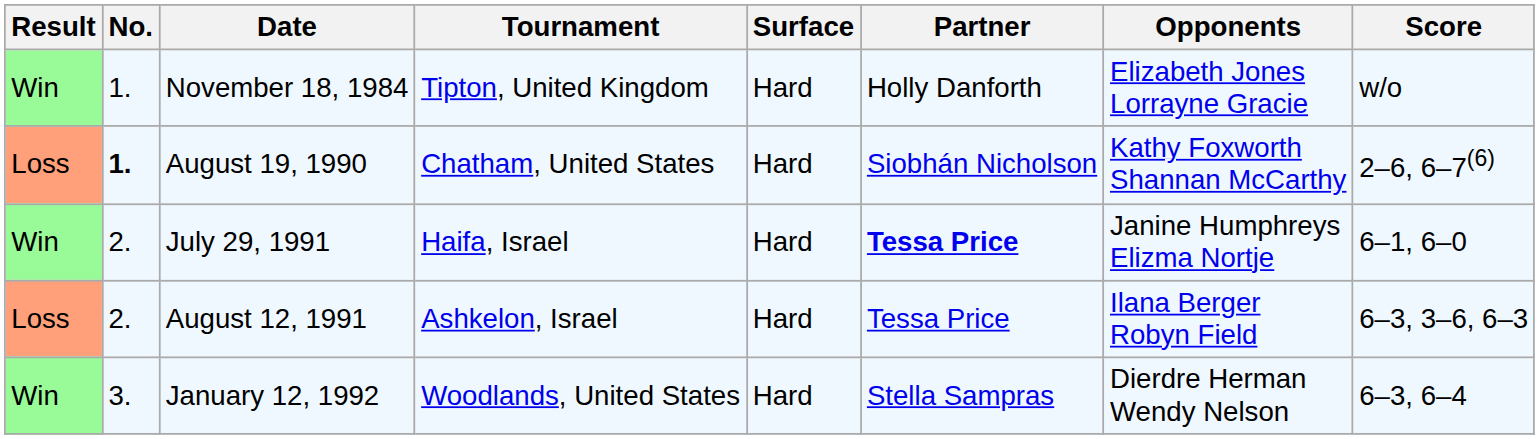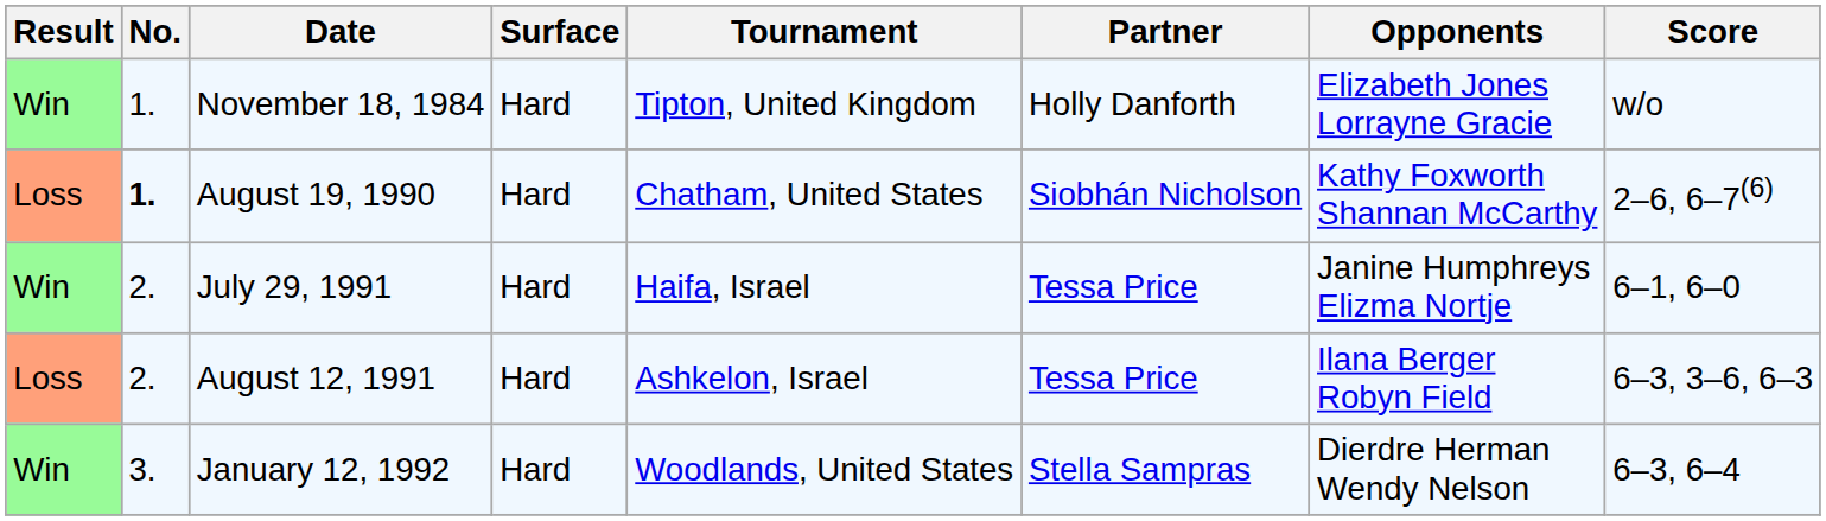 <table class="sortable wikitable" style=font-size:97%>
 <tr>
 <th>Result</th>
 <th>No.</th>
 <th>Date</th>
+<th>Surface</th>
 <th>Tournament</th>
-<th>Surface</th>
 <th>Partner</th>
 <th>Opponents</th>
 <th>Score</th>
 </tr>
 <tr style="background:#f0f8ff;">
 <td style="background:#98fb98;">Win</td>
 <td>1.</td>
 <td>November 18, 1984</td>
+<td>Hard</td>
 <td><a href='#'>Tipton</a>, United Kingdom</td>
-<td>Hard</td>
 <td> Holly Danforth</td>
 <td> <a href='#'>Elizabeth Jones</a> <br>  <a href='#'>Lorrayne Gracie</a></td>
 <td>w/o</td>
 </tr>
 <tr style="background:#f0f8ff;">
 <td style="background:#ffa07a;">Loss</td>
 <td><strong>1.</strong></td>
 <td>August 19, 1990</td>
+<td>Hard</td>
 <td><a href='#'>Chatham</a>, United States</td>
-<td>Hard</td>
 <td> <a href='#'>Siobhán Nicholson</a></td>
 <td> <a href='#'>Kathy Foxworth</a> <br>  <a href='#'>Shannan McCarthy</a></td>
 <td>2–6, 6–7<sup>(6)</sup></td>
 </tr>
 <tr style="background:#f0f8ff;">
 <td style="background:#98fb98;">Win</td>
 <td>2.</td>
 <td>July 29, 1991</td>
+<td>Hard</td>
 <td><a href='#'>Haifa</a>, Israel</td>
-<td>Hard</td>
-<td><strong> <a href='#'>Tessa Price</a></strong></td>
+<td> <a href='#'>Tessa Price</a></td>
 <td> Janine Humphreys <br>  <a href='#'>Elizma Nortje</a></td>
 <td>6–1, 6–0</td>
 </tr>
 <tr style="background:#f0f8ff;">
 <td style="background:#ffa07a;">Loss</td>
 <td>2.</td>
 <td>August 12, 1991</td>
+<td>Hard</td>
 <td><a href='#'>Ashkelon</a>, Israel</td>
-<td>Hard</td>
 <td> <a href='#'>Tessa Price</a></td>
 <td> <a href='#'>Ilana Berger</a> <br>  <a href='#'>Robyn Field</a></td>
 <td>6–3, 3–6, 6–3</td>
 </tr>
 <tr bgcolor="#f0f8ff">
 <td style="background:#98fb98;">Win</td>
 <td>3.</td>
 <td>January 12, 1992</td>
+<td>Hard</td>
 <td><a href='#'>Woodlands</a>, United States</td>
-<td>Hard</td>
 <td> <a href='#'>Stella Sampras</a></td>
 <td> Dierdre Herman <br>  Wendy Nelson</td>
 <td>6–3, 6–4</td>
 </tr>
 </table>
